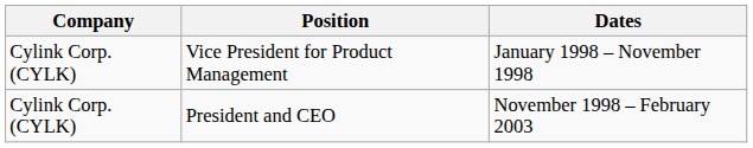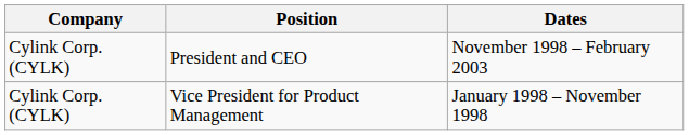 <table class="wikitable">
 <tr>
 <th>Company</th>
 <th>Position</th>
 <th>Dates</th>
 </tr>
 <tr>
 <td>Cylink Corp. (CYLK)</td>
+<td>President and CEO</td>
+<td>November 1998 – February 2003</td>
+</tr>
+<tr>
+<td>Cylink Corp. (CYLK)</td>
 <td>Vice President for Product Management</td>
 <td>January 1998 – November 1998</td>
 </tr>
-<tr>
-<td>Cylink Corp. (CYLK)</td>
-<td>President and CEO</td>
-<td>November 1998 – February 2003</td>
-</tr>
 </table>
